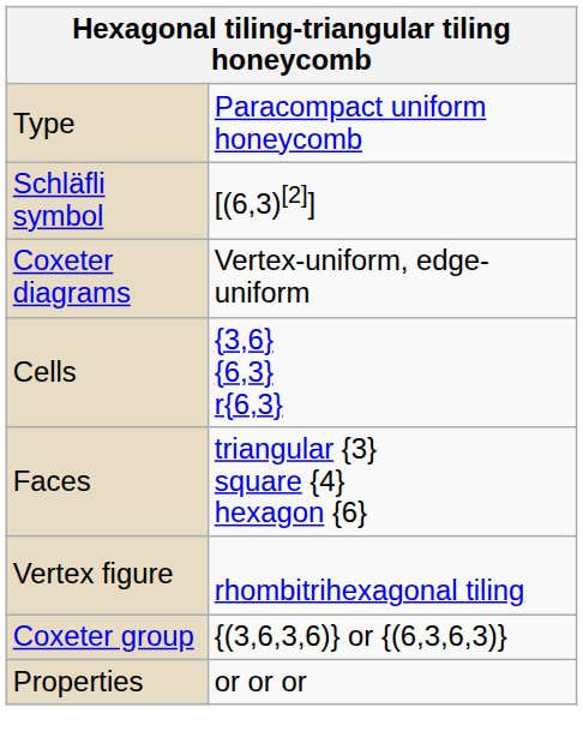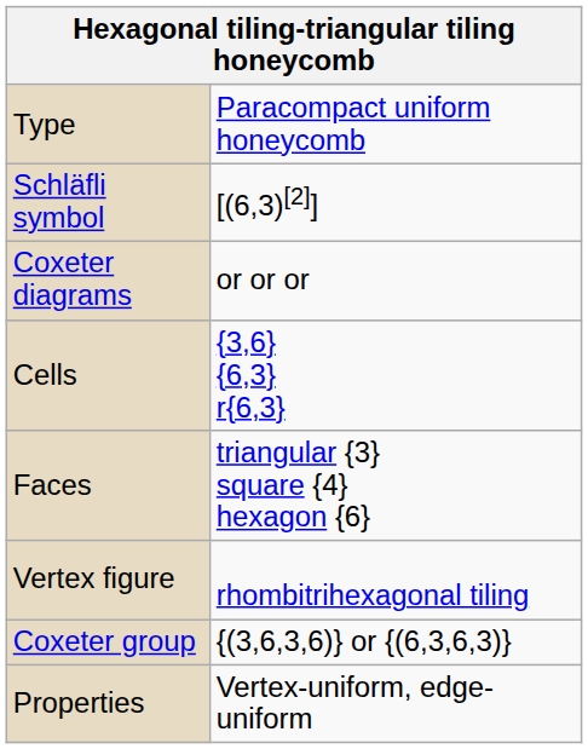 <table class="wikitable" align="right" style="margin-left:10px" width="320">
 <tr>
 <th bgcolor=#e7dcc3 colspan=2>Hexagonal tiling-triangular tiling honeycomb</th>
 </tr>
 <tr>
 <td bgcolor=#e7dcc3>Type</td>
 <td><a href='#'>Paracompact uniform honeycomb</a></td>
 </tr>
 <tr>
 <td bgcolor=#e7dcc3><a href='#'>Schläfli symbol</a></td>
 <td>[(6,3)<sup>[2]</sup>]</td>
 </tr>
 <tr>
 <td bgcolor=#e7dcc3><a href='#'>Coxeter diagrams</a></td>
-<td>Vertex-uniform, edge-uniform</td>
+<td> or  or  or <br></td>
 </tr>
 <tr>
 <td bgcolor=#e7dcc3>Cells</td>
 <td><a href='#'>{3,6}</a> <br><a href='#'>{6,3}</a> <br><a href='#'>r{6,3}</a> </td>
 </tr>
 <tr>
 <td bgcolor=#e7dcc3>Faces</td>
 <td><a href='#'>triangular</a> {3}<br><a href='#'>square</a> {4}<br><a href='#'>hexagon</a> {6}</td>
 </tr>
 <tr>
 <td bgcolor=#e7dcc3>Vertex figure</td>
 <td><br><a href='#'>rhombitrihexagonal tiling</a></td>
 </tr>
 <tr>
 <td bgcolor=#e7dcc3><a href='#'>Coxeter group</a></td>
 <td>{(3,6,3,6)} or {(6,3,6,3)}</td>
 </tr>
 <tr>
 <td bgcolor=#e7dcc3>Properties</td>
-<td> or  or  or <br></td>
+<td>Vertex-uniform, edge-uniform</td>
 </tr>
 </table>
